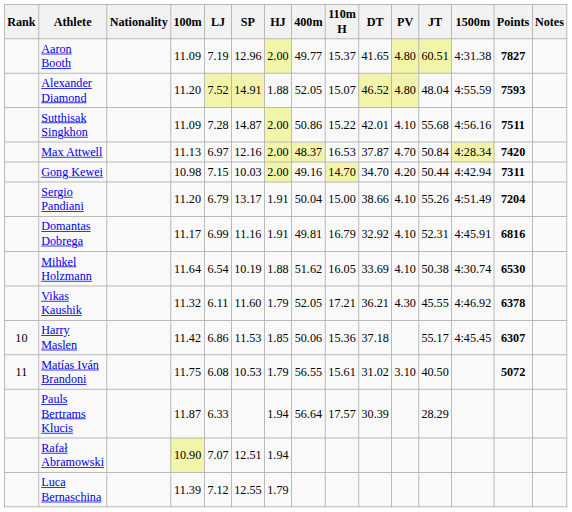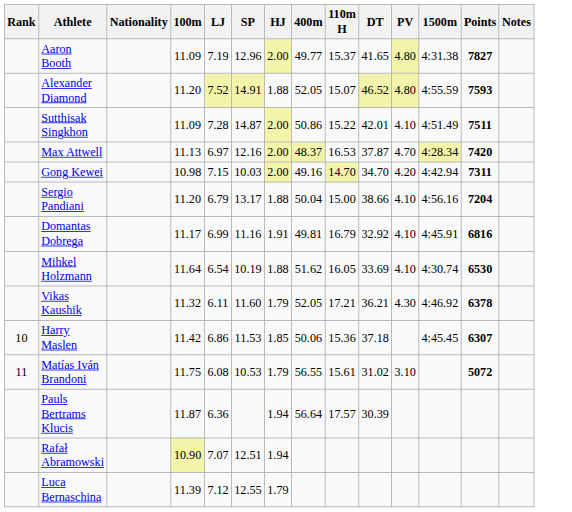 <table class="wikitable sortable" style=" text-align:center; font-size:95%;">
 <tr>
 <th>Rank</th>
 <th>Athlete</th>
 <th>Nationality</th>
 <th>100m</th>
 <th>LJ</th>
 <th>SP</th>
 <th>HJ</th>
 <th>400m</th>
 <th>110m H</th>
 <th>DT</th>
 <th>PV</th>
-<th>JT</th>
 <th>1500m</th>
 <th>Points</th>
 <th>Notes</th>
 </tr>
 <tr>
 <td></td>
 <td align=left><a href='#'>Aaron Booth</a></td>
 <td align=left></td>
 <td>11.09</td>
 <td>7.19</td>
 <td>12.96</td>
 <td bgcolor=#F2F5A9>2.00</td>
 <td>49.77</td>
 <td>15.37</td>
 <td>41.65</td>
 <td bgcolor=#F2F5A9>4.80</td>
-<td bgcolor=#F2F5A9>60.51</td>
 <td>4:31.38</td>
 <td><strong>7827</strong></td>
 <td></td>
 </tr>
 <tr>
 <td></td>
 <td align=left><a href='#'>Alexander Diamond</a></td>
 <td align=left></td>
 <td>11.20</td>
 <td bgcolor=#F2F5A9>7.52</td>
 <td bgcolor=#F2F5A9>14.91</td>
 <td>1.88</td>
 <td>52.05</td>
 <td>15.07</td>
 <td bgcolor=#F2F5A9>46.52</td>
 <td bgcolor=#F2F5A9>4.80</td>
-<td>48.04</td>
 <td>4:55.59</td>
 <td><strong>7593</strong></td>
 <td></td>
 </tr>
 <tr>
 <td></td>
 <td align=left><a href='#'>Sutthisak Singkhon</a></td>
 <td align=left></td>
 <td>11.09</td>
 <td>7.28</td>
 <td>14.87</td>
 <td bgcolor=#F2F5A9>2.00</td>
 <td>50.86</td>
 <td>15.22</td>
 <td>42.01</td>
 <td>4.10</td>
-<td>55.68</td>
-<td>4:56.16</td>
+<td>4:51.49</td>
 <td><strong>7511</strong></td>
 <td></td>
 </tr>
 <tr>
 <td></td>
 <td align=left><a href='#'>Max Attwell</a></td>
 <td align=left></td>
 <td>11.13</td>
 <td>6.97</td>
 <td>12.16</td>
 <td bgcolor=#F2F5A9>2.00</td>
 <td bgcolor=#F2F5A9>48.37</td>
 <td>16.53</td>
 <td>37.87</td>
 <td>4.70</td>
-<td>50.84</td>
 <td bgcolor=#F2F5A9>4:28.34</td>
 <td><strong>7420</strong></td>
 <td></td>
 </tr>
 <tr>
 <td></td>
 <td align=left><a href='#'>Gong Kewei</a></td>
 <td align=left></td>
 <td>10.98</td>
 <td>7.15</td>
 <td>10.03</td>
 <td bgcolor=#F2F5A9>2.00</td>
 <td>49.16</td>
 <td bgcolor=#F2F5A9>14.70</td>
 <td>34.70</td>
 <td>4.20</td>
-<td>50.44</td>
 <td>4:42.94</td>
 <td><strong>7311</strong></td>
 <td></td>
 </tr>
 <tr>
 <td></td>
 <td align=left><a href='#'>Sergio Pandiani</a></td>
 <td align=left></td>
 <td>11.20</td>
 <td>6.79</td>
 <td>13.17</td>
-<td>1.91</td>
+<td>1.88</td>
 <td>50.04</td>
 <td>15.00</td>
 <td>38.66</td>
 <td>4.10</td>
-<td>55.26</td>
-<td>4:51.49</td>
+<td>4:56.16</td>
 <td><strong>7204</strong></td>
 <td></td>
 </tr>
 <tr>
 <td></td>
 <td align=left><a href='#'>Domantas Dobrega</a></td>
 <td align=left></td>
 <td>11.17</td>
 <td>6.99</td>
 <td>11.16</td>
 <td>1.91</td>
 <td>49.81</td>
 <td>16.79</td>
 <td>32.92</td>
 <td>4.10</td>
-<td>52.31</td>
 <td>4:45.91</td>
 <td><strong>6816</strong></td>
 <td></td>
 </tr>
 <tr>
 <td></td>
 <td align=left><a href='#'>Mihkel Holzmann</a></td>
 <td align=left></td>
 <td>11.64</td>
 <td>6.54</td>
 <td>10.19</td>
 <td>1.88</td>
 <td>51.62</td>
 <td>16.05</td>
 <td>33.69</td>
 <td>4.10</td>
-<td>50.38</td>
 <td>4:30.74</td>
 <td><strong>6530</strong></td>
 <td></td>
 </tr>
 <tr>
 <td></td>
 <td align=left><a href='#'>Vikas Kaushik</a></td>
 <td align=left></td>
 <td>11.32</td>
 <td>6.11</td>
 <td>11.60</td>
 <td>1.79</td>
 <td>52.05</td>
 <td>17.21</td>
 <td>36.21</td>
 <td>4.30</td>
-<td>45.55</td>
 <td>4:46.92</td>
 <td><strong>6378</strong></td>
 <td></td>
 </tr>
 <tr>
 <td>10</td>
 <td align=left><a href='#'>Harry Maslen</a></td>
 <td align=left></td>
 <td>11.42</td>
 <td>6.86</td>
 <td>11.53</td>
 <td>1.85</td>
 <td>50.06</td>
 <td>15.36</td>
 <td>37.18</td>
 <td></td>
-<td>55.17</td>
 <td>4:45.45</td>
 <td><strong>6307</strong></td>
 <td></td>
 </tr>
 <tr>
 <td>11</td>
 <td align=left><a href='#'>Matías Iván Brandoni</a></td>
 <td align=left></td>
 <td>11.75</td>
 <td>6.08</td>
 <td>10.53</td>
 <td>1.79</td>
 <td>56.55</td>
 <td>15.61</td>
 <td>31.02</td>
 <td>3.10</td>
-<td>40.50</td>
 <td></td>
 <td><strong>5072</strong></td>
 <td></td>
 </tr>
 <tr>
 <td></td>
 <td align=left><a href='#'>Pauls Bertrams Klucis</a></td>
 <td align=left></td>
 <td>11.87</td>
-<td>6.33</td>
+<td>6.36</td>
 <td></td>
 <td>1.94</td>
 <td>56.64</td>
 <td>17.57</td>
 <td>30.39</td>
 <td></td>
-<td>28.29</td>
 <td></td>
 <td><strong></strong></td>
 <td></td>
 </tr>
 <tr>
 <td></td>
 <td align=left><a href='#'>Rafał Abramowski</a></td>
 <td align=left></td>
 <td bgcolor=#F2F5A9>10.90</td>
 <td>7.07</td>
 <td>12.51</td>
 <td>1.94</td>
-<td></td>
 <td></td>
 <td></td>
 <td></td>
 <td></td>
 <td></td>
 <td><strong></strong></td>
 <td></td>
 </tr>
 <tr>
 <td></td>
 <td align=left><a href='#'>Luca Bernaschina</a></td>
 <td align=left></td>
 <td>11.39</td>
 <td>7.12</td>
 <td>12.55</td>
 <td>1.79</td>
 <td></td>
 <td></td>
 <td></td>
 <td></td>
 <td></td>
-<td></td>
 <td><strong></strong></td>
 <td></td>
 </tr>
 </table>
